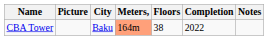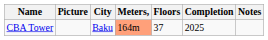 <table class="wikitable sortable">
 <tr>
 <th>Name</th>
 <th class="unsortable">Picture</th>
 <th>City</th>
 <th>Meters,</th>
 <th>Floors</th>
 <th>Completion</th>
 <th class="unsortable">Notes</th>
 </tr>
 <tr>
 <td><a href='#'>CBA Tower</a></td>
 <td></td>
 <td><a href='#'>Baku</a></td>
 <td style="background: lightsalmon;">164m</td>
-<td>38</td>
-<td>2022</td>
+<td>37</td>
+<td>2025</td>
 <td></td>
 </tr>
 </table>
